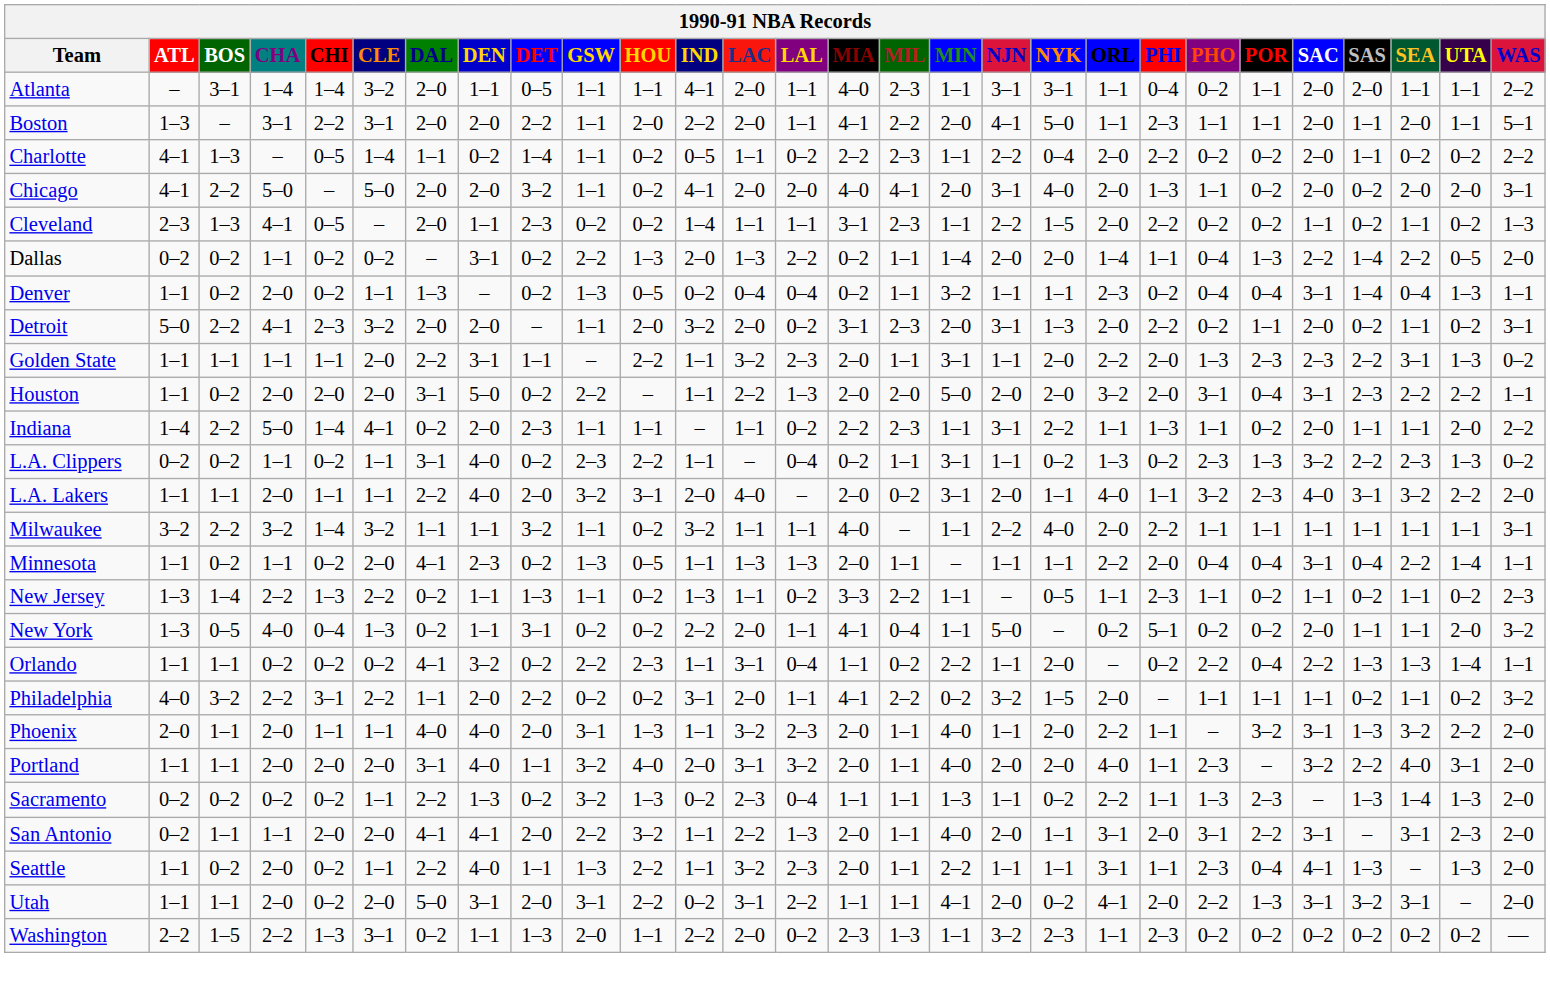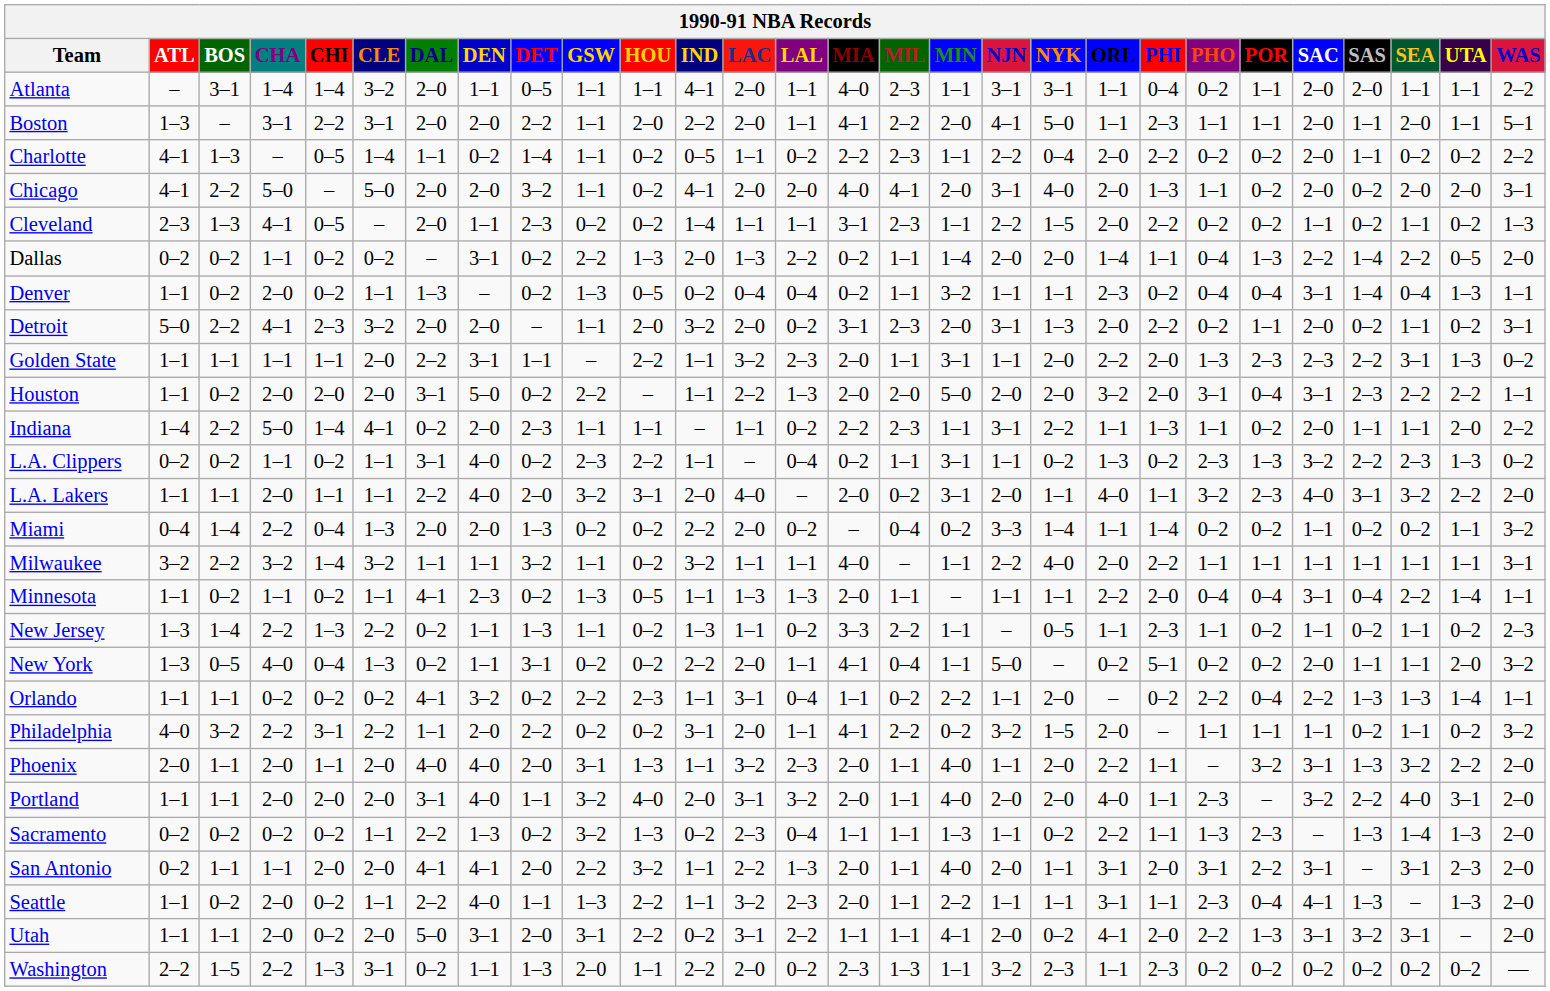 <table class="wikitable" style="font-size:95%; text-align:center;">
 <tr>
 <th colspan=28>1990-91 NBA Records</th>
 </tr>
 <tr>
 <th width=100>Team</th>
 <th style="background:#FF0000;color:#FFFFFF;width=35">ATL</th>
 <th style="background:#006400;color:#FFFFFF;width=35">BOS</th>
 <th style="background:#008080;color:#800080;width=35">CHA</th>
 <th style="background:#FF0000;color:#000000;width=35">CHI</th>
 <th style="background:#000080;color:#FF8C00;width=35">CLE</th>
 <th style="background:#008000;color:#00008B;width=35">DAL</th>
 <th style="background:#0000CD;color:#FFD700;width=35">DEN</th>
 <th style="background:#0000FF;color:#FF0000;width=35">DET</th>
 <th style="background:#0000FF;color:#FFD700;width=35">GSW</th>
 <th style="background:#FF0000;color:#FFD700;width=35">HOU</th>
 <th style="background:#000080;color:#FFD700;width=35">IND</th>
 <th style="background:#F9160D;color:#1A2E8B;width=35">LAC</th>
 <th style="background:#800080;color:#FFD700;width=35">LAL</th>
 <th style="background:#000000;color:#8B0000;width=35">MIA</th>
 <th style="background:#006400;color:#B22222;width=35">MIL</th>
 <th style="background:#0000FF;color:#228B22;width=35">MIN</th>
 <th style="background:#DC143C;color:#0000CD;width=35">NJN</th>
 <th style="background:#0000FF;color:#FF8C00;width=35">NYK</th>
 <th style="background:#0000FF;color:#000000;width=35">ORL</th>
 <th style="background:#FF0000;color:#0000FF;width=35">PHI</th>
 <th style="background:#800080;color:#FF4500;width=35">PHO</th>
 <th style="background:#000000;color:#FF0000;width=35">POR</th>
 <th style="background:#0000FF;color:#FFFFFF;width=35">SAC</th>
 <th style="background:#000000;color:#C0C0C0;width=35">SAS</th>
 <th style="background:#005831;color:#FFC322;width=35">SEA</th>
 <th style="background:#36004A;color:#FFFF00;width=35">UTA</th>
 <th style="background:#DC143C;color:#0000CD;width=35">WAS</th>
 </tr>
 <tr>
 <td style="text-align:left;"><a href='#'>Atlanta</a></td>
 <td>–</td>
 <td>3–1</td>
 <td>1–4</td>
 <td>1–4</td>
 <td>3–2</td>
 <td>2–0</td>
 <td>1–1</td>
 <td>0–5</td>
 <td>1–1</td>
 <td>1–1</td>
 <td>4–1</td>
 <td>2–0</td>
 <td>1–1</td>
 <td>4–0</td>
 <td>2–3</td>
 <td>1–1</td>
 <td>3–1</td>
 <td>3–1</td>
 <td>1–1</td>
 <td>0–4</td>
 <td>0–2</td>
 <td>1–1</td>
 <td>2–0</td>
 <td>2–0</td>
 <td>1–1</td>
 <td>1–1</td>
 <td>2–2</td>
 </tr>
 <tr>
 <td style="text-align:left;"><a href='#'>Boston</a></td>
 <td>1–3</td>
 <td>–</td>
 <td>3–1</td>
 <td>2–2</td>
 <td>3–1</td>
 <td>2–0</td>
 <td>2–0</td>
 <td>2–2</td>
 <td>1–1</td>
 <td>2–0</td>
 <td>2–2</td>
 <td>2–0</td>
 <td>1–1</td>
 <td>4–1</td>
 <td>2–2</td>
 <td>2–0</td>
 <td>4–1</td>
 <td>5–0</td>
 <td>1–1</td>
 <td>2–3</td>
 <td>1–1</td>
 <td>1–1</td>
 <td>2–0</td>
 <td>1–1</td>
 <td>2–0</td>
 <td>1–1</td>
 <td>5–1</td>
 </tr>
 <tr>
 <td style="text-align:left;"><a href='#'>Charlotte</a></td>
 <td>4–1</td>
 <td>1–3</td>
 <td>–</td>
 <td>0–5</td>
 <td>1–4</td>
 <td>1–1</td>
 <td>0–2</td>
 <td>1–4</td>
 <td>1–1</td>
 <td>0–2</td>
 <td>0–5</td>
 <td>1–1</td>
 <td>0–2</td>
 <td>2–2</td>
 <td>2–3</td>
 <td>1–1</td>
 <td>2–2</td>
 <td>0–4</td>
 <td>2–0</td>
 <td>2–2</td>
 <td>0–2</td>
 <td>0–2</td>
 <td>2–0</td>
 <td>1–1</td>
 <td>0–2</td>
 <td>0–2</td>
 <td>2–2</td>
 </tr>
 <tr>
 <td style="text-align:left;"><a href='#'>Chicago</a></td>
 <td>4–1</td>
 <td>2–2</td>
 <td>5–0</td>
 <td>–</td>
 <td>5–0</td>
 <td>2–0</td>
 <td>2–0</td>
 <td>3–2</td>
 <td>1–1</td>
 <td>0–2</td>
 <td>4–1</td>
 <td>2–0</td>
 <td>2–0</td>
 <td>4–0</td>
 <td>4–1</td>
 <td>2–0</td>
 <td>3–1</td>
 <td>4–0</td>
 <td>2–0</td>
 <td>1–3</td>
 <td>1–1</td>
 <td>0–2</td>
 <td>2–0</td>
 <td>0–2</td>
 <td>2–0</td>
 <td>2–0</td>
 <td>3–1</td>
 </tr>
 <tr>
 <td style="text-align:left;"><a href='#'>Cleveland</a></td>
 <td>2–3</td>
 <td>1–3</td>
 <td>4–1</td>
 <td>0–5</td>
 <td>–</td>
 <td>2–0</td>
 <td>1–1</td>
 <td>2–3</td>
 <td>0–2</td>
 <td>0–2</td>
 <td>1–4</td>
 <td>1–1</td>
 <td>1–1</td>
 <td>3–1</td>
 <td>2–3</td>
 <td>1–1</td>
 <td>2–2</td>
 <td>1–5</td>
 <td>2–0</td>
 <td>2–2</td>
 <td>0–2</td>
 <td>0–2</td>
 <td>1–1</td>
 <td>0–2</td>
 <td>1–1</td>
 <td>0–2</td>
 <td>1–3</td>
 </tr>
 <tr>
 <td style="text-align:left;">Dallas</td>
 <td>0–2</td>
 <td>0–2</td>
 <td>1–1</td>
 <td>0–2</td>
 <td>0–2</td>
 <td>–</td>
 <td>3–1</td>
 <td>0–2</td>
 <td>2–2</td>
 <td>1–3</td>
 <td>2–0</td>
 <td>1–3</td>
 <td>2–2</td>
 <td>0–2</td>
 <td>1–1</td>
 <td>1–4</td>
 <td>2–0</td>
 <td>2–0</td>
 <td>1–4</td>
 <td>1–1</td>
 <td>0–4</td>
 <td>1–3</td>
 <td>2–2</td>
 <td>1–4</td>
 <td>2–2</td>
 <td>0–5</td>
 <td>2–0</td>
 </tr>
 <tr>
 <td style="text-align:left;"><a href='#'>Denver</a></td>
 <td>1–1</td>
 <td>0–2</td>
 <td>2–0</td>
 <td>0–2</td>
 <td>1–1</td>
 <td>1–3</td>
 <td>–</td>
 <td>0–2</td>
 <td>1–3</td>
 <td>0–5</td>
 <td>0–2</td>
 <td>0–4</td>
 <td>0–4</td>
 <td>0–2</td>
 <td>1–1</td>
 <td>3–2</td>
 <td>1–1</td>
 <td>1–1</td>
 <td>2–3</td>
 <td>0–2</td>
 <td>0–4</td>
 <td>0–4</td>
 <td>3–1</td>
 <td>1–4</td>
 <td>0–4</td>
 <td>1–3</td>
 <td>1–1</td>
 </tr>
 <tr>
 <td style="text-align:left;"><a href='#'>Detroit</a></td>
 <td>5–0</td>
 <td>2–2</td>
 <td>4–1</td>
 <td>2–3</td>
 <td>3–2</td>
 <td>2–0</td>
 <td>2–0</td>
 <td>–</td>
 <td>1–1</td>
 <td>2–0</td>
 <td>3–2</td>
 <td>2–0</td>
 <td>0–2</td>
 <td>3–1</td>
 <td>2–3</td>
 <td>2–0</td>
 <td>3–1</td>
 <td>1–3</td>
 <td>2–0</td>
 <td>2–2</td>
 <td>0–2</td>
 <td>1–1</td>
 <td>2–0</td>
 <td>0–2</td>
 <td>1–1</td>
 <td>0–2</td>
 <td>3–1</td>
 </tr>
 <tr>
 <td style="text-align:left;"><a href='#'>Golden State</a></td>
 <td>1–1</td>
 <td>1–1</td>
 <td>1–1</td>
 <td>1–1</td>
 <td>2–0</td>
 <td>2–2</td>
 <td>3–1</td>
 <td>1–1</td>
 <td>–</td>
 <td>2–2</td>
 <td>1–1</td>
 <td>3–2</td>
 <td>2–3</td>
 <td>2–0</td>
 <td>1–1</td>
 <td>3–1</td>
 <td>1–1</td>
 <td>2–0</td>
 <td>2–2</td>
 <td>2–0</td>
 <td>1–3</td>
 <td>2–3</td>
 <td>2–3</td>
 <td>2–2</td>
 <td>3–1</td>
 <td>1–3</td>
 <td>0–2</td>
 </tr>
 <tr>
 <td style="text-align:left;"><a href='#'>Houston</a></td>
 <td>1–1</td>
 <td>0–2</td>
 <td>2–0</td>
 <td>2–0</td>
 <td>2–0</td>
 <td>3–1</td>
 <td>5–0</td>
 <td>0–2</td>
 <td>2–2</td>
 <td>–</td>
 <td>1–1</td>
 <td>2–2</td>
 <td>1–3</td>
 <td>2–0</td>
 <td>2–0</td>
 <td>5–0</td>
 <td>2–0</td>
 <td>2–0</td>
 <td>3–2</td>
 <td>2–0</td>
 <td>3–1</td>
 <td>0–4</td>
 <td>3–1</td>
 <td>2–3</td>
 <td>2–2</td>
 <td>2–2</td>
 <td>1–1</td>
 </tr>
 <tr>
 <td style="text-align:left;"><a href='#'>Indiana</a></td>
 <td>1–4</td>
 <td>2–2</td>
 <td>5–0</td>
 <td>1–4</td>
 <td>4–1</td>
 <td>0–2</td>
 <td>2–0</td>
 <td>2–3</td>
 <td>1–1</td>
 <td>1–1</td>
 <td>–</td>
 <td>1–1</td>
 <td>0–2</td>
 <td>2–2</td>
 <td>2–3</td>
 <td>1–1</td>
 <td>3–1</td>
 <td>2–2</td>
 <td>1–1</td>
 <td>1–3</td>
 <td>1–1</td>
 <td>0–2</td>
 <td>2–0</td>
 <td>1–1</td>
 <td>1–1</td>
 <td>2–0</td>
 <td>2–2</td>
 </tr>
 <tr>
 <td style="text-align:left;"><a href='#'>L.A. Clippers</a></td>
 <td>0–2</td>
 <td>0–2</td>
 <td>1–1</td>
 <td>0–2</td>
 <td>1–1</td>
 <td>3–1</td>
 <td>4–0</td>
 <td>0–2</td>
 <td>2–3</td>
 <td>2–2</td>
 <td>1–1</td>
 <td>–</td>
 <td>0–4</td>
 <td>0–2</td>
 <td>1–1</td>
 <td>3–1</td>
 <td>1–1</td>
 <td>0–2</td>
 <td>1–3</td>
 <td>0–2</td>
 <td>2–3</td>
 <td>1–3</td>
 <td>3–2</td>
 <td>2–2</td>
 <td>2–3</td>
 <td>1–3</td>
 <td>0–2</td>
 </tr>
 <tr>
 <td style="text-align:left;"><a href='#'>L.A. Lakers</a></td>
 <td>1–1</td>
 <td>1–1</td>
 <td>2–0</td>
 <td>1–1</td>
 <td>1–1</td>
 <td>2–2</td>
 <td>4–0</td>
 <td>2–0</td>
 <td>3–2</td>
 <td>3–1</td>
 <td>2–0</td>
 <td>4–0</td>
 <td>–</td>
 <td>2–0</td>
 <td>0–2</td>
 <td>3–1</td>
 <td>2–0</td>
 <td>1–1</td>
 <td>4–0</td>
 <td>1–1</td>
 <td>3–2</td>
 <td>2–3</td>
 <td>4–0</td>
 <td>3–1</td>
 <td>3–2</td>
 <td>2–2</td>
 <td>2–0</td>
 </tr>
 <tr>
+<td style="text-align:left;"><a href='#'>Miami</a></td>
+<td>0–4</td>
+<td>1–4</td>
+<td>2–2</td>
+<td>0–4</td>
+<td>1–3</td>
+<td>2–0</td>
+<td>2–0</td>
+<td>1–3</td>
+<td>0–2</td>
+<td>0–2</td>
+<td>2–2</td>
+<td>2–0</td>
+<td>0–2</td>
+<td>–</td>
+<td>0–4</td>
+<td>0–2</td>
+<td>3–3</td>
+<td>1–4</td>
+<td>1–1</td>
+<td>1–4</td>
+<td>0–2</td>
+<td>0–2</td>
+<td>1–1</td>
+<td>0–2</td>
+<td>0–2</td>
+<td>1–1</td>
+<td>3–2</td>
+</tr>
+<tr>
 <td style="text-align:left;"><a href='#'>Milwaukee</a></td>
 <td>3–2</td>
 <td>2–2</td>
 <td>3–2</td>
 <td>1–4</td>
 <td>3–2</td>
 <td>1–1</td>
 <td>1–1</td>
 <td>3–2</td>
 <td>1–1</td>
 <td>0–2</td>
 <td>3–2</td>
 <td>1–1</td>
 <td>1–1</td>
 <td>4–0</td>
 <td>–</td>
 <td>1–1</td>
 <td>2–2</td>
 <td>4–0</td>
 <td>2–0</td>
 <td>2–2</td>
 <td>1–1</td>
 <td>1–1</td>
 <td>1–1</td>
 <td>1–1</td>
 <td>1–1</td>
 <td>1–1</td>
 <td>3–1</td>
 </tr>
 <tr>
 <td style="text-align:left;"><a href='#'>Minnesota</a></td>
 <td>1–1</td>
 <td>0–2</td>
 <td>1–1</td>
 <td>0–2</td>
-<td>2–0</td>
+<td>1–1</td>
 <td>4–1</td>
 <td>2–3</td>
 <td>0–2</td>
 <td>1–3</td>
 <td>0–5</td>
 <td>1–1</td>
 <td>1–3</td>
 <td>1–3</td>
 <td>2–0</td>
 <td>1–1</td>
 <td>–</td>
 <td>1–1</td>
 <td>1–1</td>
 <td>2–2</td>
 <td>2–0</td>
 <td>0–4</td>
 <td>0–4</td>
 <td>3–1</td>
 <td>0–4</td>
 <td>2–2</td>
 <td>1–4</td>
 <td>1–1</td>
 </tr>
 <tr>
 <td style="text-align:left;"><a href='#'>New Jersey</a></td>
 <td>1–3</td>
 <td>1–4</td>
 <td>2–2</td>
 <td>1–3</td>
 <td>2–2</td>
 <td>0–2</td>
 <td>1–1</td>
 <td>1–3</td>
 <td>1–1</td>
 <td>0–2</td>
 <td>1–3</td>
 <td>1–1</td>
 <td>0–2</td>
 <td>3–3</td>
 <td>2–2</td>
 <td>1–1</td>
 <td>–</td>
 <td>0–5</td>
 <td>1–1</td>
 <td>2–3</td>
 <td>1–1</td>
 <td>0–2</td>
 <td>1–1</td>
 <td>0–2</td>
 <td>1–1</td>
 <td>0–2</td>
 <td>2–3</td>
 </tr>
 <tr>
 <td style="text-align:left;"><a href='#'>New York</a></td>
 <td>1–3</td>
 <td>0–5</td>
 <td>4–0</td>
 <td>0–4</td>
 <td>1–3</td>
 <td>0–2</td>
 <td>1–1</td>
 <td>3–1</td>
 <td>0–2</td>
 <td>0–2</td>
 <td>2–2</td>
 <td>2–0</td>
 <td>1–1</td>
 <td>4–1</td>
 <td>0–4</td>
 <td>1–1</td>
 <td>5–0</td>
 <td>–</td>
 <td>0–2</td>
 <td>5–1</td>
 <td>0–2</td>
 <td>0–2</td>
 <td>2–0</td>
 <td>1–1</td>
 <td>1–1</td>
 <td>2–0</td>
 <td>3–2</td>
 </tr>
 <tr>
 <td style="text-align:left;"><a href='#'>Orlando</a></td>
 <td>1–1</td>
 <td>1–1</td>
 <td>0–2</td>
 <td>0–2</td>
 <td>0–2</td>
 <td>4–1</td>
 <td>3–2</td>
 <td>0–2</td>
 <td>2–2</td>
 <td>2–3</td>
 <td>1–1</td>
 <td>3–1</td>
 <td>0–4</td>
 <td>1–1</td>
 <td>0–2</td>
 <td>2–2</td>
 <td>1–1</td>
 <td>2–0</td>
 <td>–</td>
 <td>0–2</td>
 <td>2–2</td>
 <td>0–4</td>
 <td>2–2</td>
 <td>1–3</td>
 <td>1–3</td>
 <td>1–4</td>
 <td>1–1</td>
 </tr>
 <tr>
 <td style="text-align:left;"><a href='#'>Philadelphia</a></td>
 <td>4–0</td>
 <td>3–2</td>
 <td>2–2</td>
 <td>3–1</td>
 <td>2–2</td>
 <td>1–1</td>
 <td>2–0</td>
 <td>2–2</td>
 <td>0–2</td>
 <td>0–2</td>
 <td>3–1</td>
 <td>2–0</td>
 <td>1–1</td>
 <td>4–1</td>
 <td>2–2</td>
 <td>0–2</td>
 <td>3–2</td>
 <td>1–5</td>
 <td>2–0</td>
 <td>–</td>
 <td>1–1</td>
 <td>1–1</td>
 <td>1–1</td>
 <td>0–2</td>
 <td>1–1</td>
 <td>0–2</td>
 <td>3–2</td>
 </tr>
 <tr>
 <td style="text-align:left;"><a href='#'>Phoenix</a></td>
 <td>2–0</td>
 <td>1–1</td>
 <td>2–0</td>
 <td>1–1</td>
-<td>1–1</td>
+<td>2–0</td>
 <td>4–0</td>
 <td>4–0</td>
 <td>2–0</td>
 <td>3–1</td>
 <td>1–3</td>
 <td>1–1</td>
 <td>3–2</td>
 <td>2–3</td>
 <td>2–0</td>
 <td>1–1</td>
 <td>4–0</td>
 <td>1–1</td>
 <td>2–0</td>
 <td>2–2</td>
 <td>1–1</td>
 <td>–</td>
 <td>3–2</td>
 <td>3–1</td>
 <td>1–3</td>
 <td>3–2</td>
 <td>2–2</td>
 <td>2–0</td>
 </tr>
 <tr>
 <td style="text-align:left;"><a href='#'>Portland</a></td>
 <td>1–1</td>
 <td>1–1</td>
 <td>2–0</td>
 <td>2–0</td>
 <td>2–0</td>
 <td>3–1</td>
 <td>4–0</td>
 <td>1–1</td>
 <td>3–2</td>
 <td>4–0</td>
 <td>2–0</td>
 <td>3–1</td>
 <td>3–2</td>
 <td>2–0</td>
 <td>1–1</td>
 <td>4–0</td>
 <td>2–0</td>
 <td>2–0</td>
 <td>4–0</td>
 <td>1–1</td>
 <td>2–3</td>
 <td>–</td>
 <td>3–2</td>
 <td>2–2</td>
 <td>4–0</td>
 <td>3–1</td>
 <td>2–0</td>
 </tr>
 <tr>
 <td style="text-align:left;"><a href='#'>Sacramento</a></td>
 <td>0–2</td>
 <td>0–2</td>
 <td>0–2</td>
 <td>0–2</td>
 <td>1–1</td>
 <td>2–2</td>
 <td>1–3</td>
 <td>0–2</td>
 <td>3–2</td>
 <td>1–3</td>
 <td>0–2</td>
 <td>2–3</td>
 <td>0–4</td>
 <td>1–1</td>
 <td>1–1</td>
 <td>1–3</td>
 <td>1–1</td>
 <td>0–2</td>
 <td>2–2</td>
 <td>1–1</td>
 <td>1–3</td>
 <td>2–3</td>
 <td>–</td>
 <td>1–3</td>
 <td>1–4</td>
 <td>1–3</td>
 <td>2–0</td>
 </tr>
 <tr>
 <td style="text-align:left;"><a href='#'>San Antonio</a></td>
 <td>0–2</td>
 <td>1–1</td>
 <td>1–1</td>
 <td>2–0</td>
 <td>2–0</td>
 <td>4–1</td>
 <td>4–1</td>
 <td>2–0</td>
 <td>2–2</td>
 <td>3–2</td>
 <td>1–1</td>
 <td>2–2</td>
 <td>1–3</td>
 <td>2–0</td>
 <td>1–1</td>
 <td>4–0</td>
 <td>2–0</td>
 <td>1–1</td>
 <td>3–1</td>
 <td>2–0</td>
 <td>3–1</td>
 <td>2–2</td>
 <td>3–1</td>
 <td>–</td>
 <td>3–1</td>
 <td>2–3</td>
 <td>2–0</td>
 </tr>
 <tr>
 <td style="text-align:left;"><a href='#'>Seattle</a></td>
 <td>1–1</td>
 <td>0–2</td>
 <td>2–0</td>
 <td>0–2</td>
 <td>1–1</td>
 <td>2–2</td>
 <td>4–0</td>
 <td>1–1</td>
 <td>1–3</td>
 <td>2–2</td>
 <td>1–1</td>
 <td>3–2</td>
 <td>2–3</td>
 <td>2–0</td>
 <td>1–1</td>
 <td>2–2</td>
 <td>1–1</td>
 <td>1–1</td>
 <td>3–1</td>
 <td>1–1</td>
 <td>2–3</td>
 <td>0–4</td>
 <td>4–1</td>
 <td>1–3</td>
 <td>–</td>
 <td>1–3</td>
 <td>2–0</td>
 </tr>
 <tr>
 <td style="text-align:left;"><a href='#'>Utah</a></td>
 <td>1–1</td>
 <td>1–1</td>
 <td>2–0</td>
 <td>0–2</td>
 <td>2–0</td>
 <td>5–0</td>
 <td>3–1</td>
 <td>2–0</td>
 <td>3–1</td>
 <td>2–2</td>
 <td>0–2</td>
 <td>3–1</td>
 <td>2–2</td>
 <td>1–1</td>
 <td>1–1</td>
 <td>4–1</td>
 <td>2–0</td>
 <td>0–2</td>
 <td>4–1</td>
 <td>2–0</td>
 <td>2–2</td>
 <td>1–3</td>
 <td>3–1</td>
 <td>3–2</td>
 <td>3–1</td>
 <td>–</td>
 <td>2–0</td>
 </tr>
 <tr>
 <td style="text-align:left;"><a href='#'>Washington</a></td>
 <td>2–2</td>
 <td>1–5</td>
 <td>2–2</td>
 <td>1–3</td>
 <td>3–1</td>
 <td>0–2</td>
 <td>1–1</td>
 <td>1–3</td>
 <td>2–0</td>
 <td>1–1</td>
 <td>2–2</td>
 <td>2–0</td>
 <td>0–2</td>
 <td>2–3</td>
 <td>1–3</td>
 <td>1–1</td>
 <td>3–2</td>
 <td>2–3</td>
 <td>1–1</td>
 <td>2–3</td>
 <td>0–2</td>
 <td>0–2</td>
 <td>0–2</td>
 <td>0–2</td>
 <td>0–2</td>
 <td>0–2</td>
 <td>—</td>
 </tr>
 </table>
